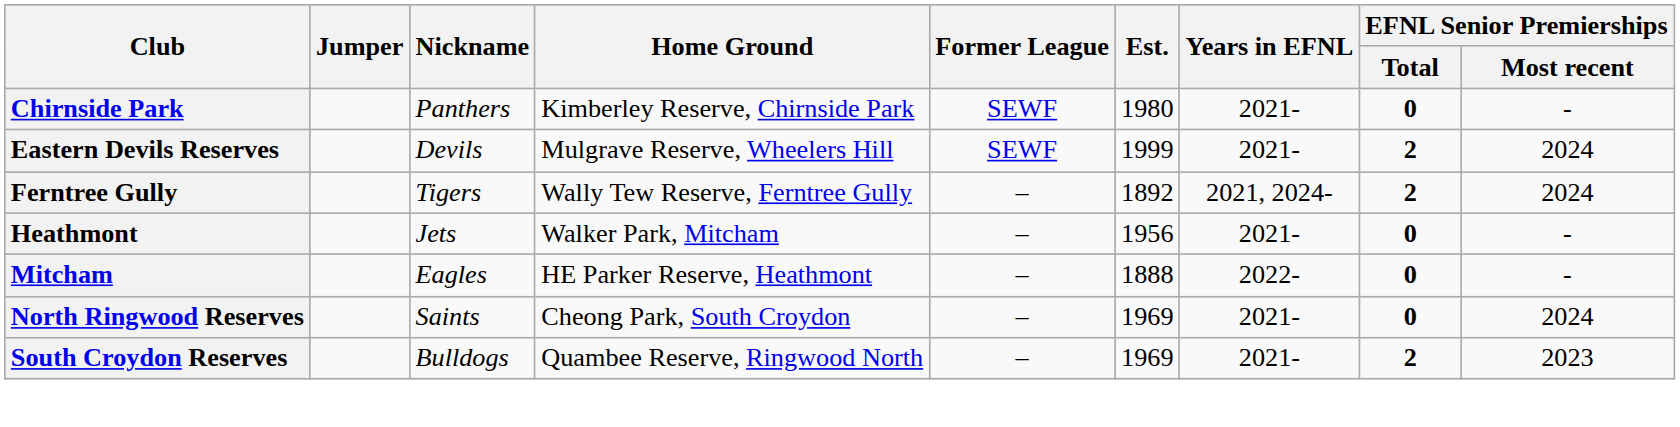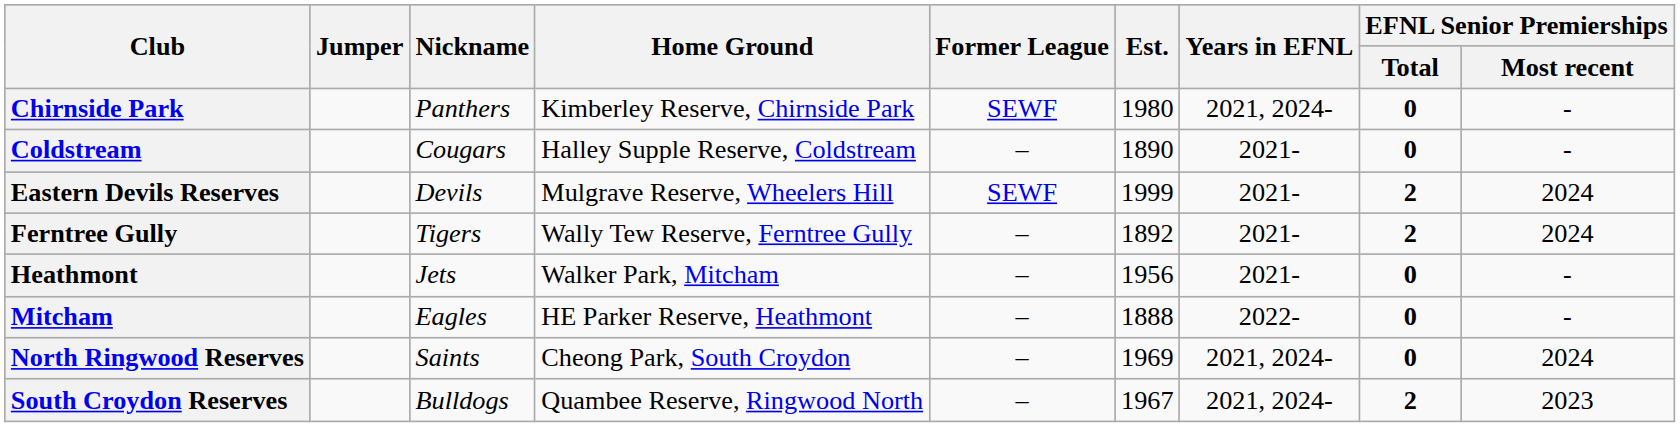 <table class="wikitable sortable">
 <tr>
 <th rowspan="2">Club</th>
 <th rowspan="2">Jumper</th>
 <th rowspan="2">Nickname</th>
 <th rowspan="2">Home Ground</th>
 <th rowspan="2">Former League</th>
 <th rowspan="2">Est.</th>
 <th rowspan="2">Years in EFNL</th>
 <th colspan="2">EFNL Senior Premierships</th>
 </tr>
 <tr>
 <th>Total</th>
 <th>Most recent</th>
 </tr>
 <tr>
 <th style="text-align:left"><a href='#'>Chirnside Park</a></th>
 <td></td>
 <td><em>Panthers</em></td>
 <td>Kimberley Reserve, <a href='#'>Chirnside Park</a></td>
 <td align="center"><a href='#'>SEWF</a></td>
 <td align="center">1980</td>
+<td align="center">2021, 2024-</td>
+<td align="center"><strong>0</strong></td>
+<td align="center">-</td>
+</tr>
+<tr>
+<th style="text-align:left"><a href='#'>Coldstream</a></th>
+<td></td>
+<td><em>Cougars</em></td>
+<td>Halley Supple Reserve, <a href='#'>Coldstream</a></td>
+<td align="center">–</td>
+<td align="center">1890</td>
 <td align="center">2021-</td>
 <td align="center"><strong>0</strong></td>
 <td align="center">-</td>
 </tr>
 <tr>
 <th style="text-align:left">Eastern Devils Reserves</th>
 <td></td>
 <td><em>Devils</em></td>
 <td>Mulgrave Reserve, <a href='#'>Wheelers Hill</a></td>
 <td align="center"><a href='#'>SEWF</a></td>
 <td align="center">1999</td>
 <td align="center">2021-</td>
 <td align="center"><strong>2</strong></td>
 <td align="center">2024</td>
 </tr>
 <tr>
 <th style="text-align:left">Ferntree Gully</th>
 <td></td>
 <td><em>Tigers</em></td>
 <td>Wally Tew Reserve, <a href='#'>Ferntree Gully</a></td>
 <td align="center">–</td>
 <td align="center">1892</td>
-<td align="center">2021, 2024-</td>
+<td align="center">2021-</td>
 <td align="center"><strong>2</strong></td>
 <td align="center">2024</td>
 </tr>
 <tr>
 <th style="text-align:left">Heathmont</th>
 <td></td>
 <td><em>Jets</em></td>
 <td>Walker Park, <a href='#'>Mitcham</a></td>
 <td align="center">–</td>
 <td align="center">1956</td>
 <td align="center">2021-</td>
 <td align="center"><strong>0</strong></td>
 <td align="center">-</td>
 </tr>
 <tr>
 <th style="text-align:left"><a href='#'>Mitcham</a></th>
 <td></td>
 <td><em>Eagles</em></td>
 <td>HE Parker Reserve, <a href='#'>Heathmont</a></td>
 <td align="center">–</td>
 <td align="center">1888</td>
 <td align="center">2022-</td>
 <td align="center"><strong>0</strong></td>
 <td align="center">-</td>
 </tr>
 <tr>
 <th style="text-align:left"><a href='#'>North Ringwood</a> Reserves</th>
 <td></td>
 <td><em>Saints</em></td>
 <td>Cheong Park, <a href='#'>South Croydon</a></td>
 <td align="center">–</td>
 <td align="center">1969</td>
-<td align="center">2021-</td>
+<td align="center">2021, 2024-</td>
 <td align="center"><strong>0</strong></td>
 <td align="center">2024</td>
 </tr>
 <tr>
 <th style="text-align:left"><a href='#'>South Croydon</a> Reserves</th>
 <td></td>
 <td><em>Bulldogs</em></td>
 <td>Quambee Reserve, <a href='#'>Ringwood North</a></td>
 <td align="center">–</td>
-<td align="center">1969</td>
-<td align="center">2021-</td>
+<td align="center">1967</td>
+<td align="center">2021, 2024-</td>
 <td align="center"><strong>2</strong></td>
 <td align="center">2023</td>
 </tr>
 </table>
